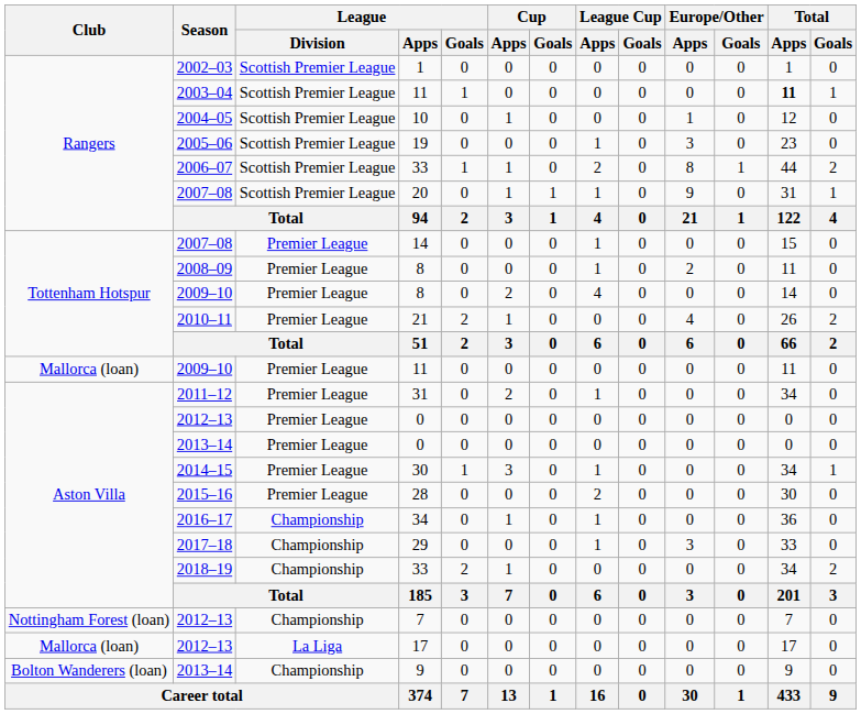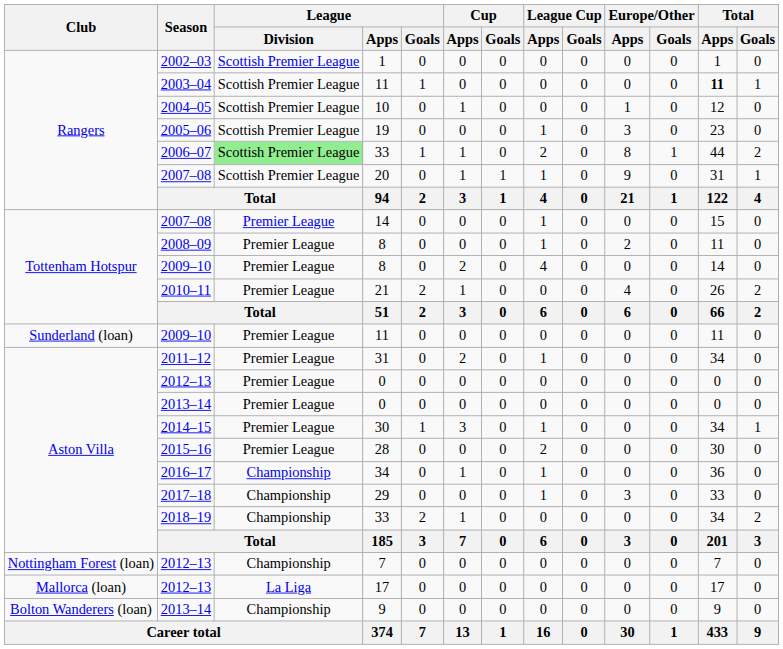 <table class="wikitable" style="text-align: center">
 <tr>
 <th rowspan="2">Club</th>
 <th rowspan="2">Season</th>
 <th colspan="3">League</th>
 <th colspan="2">Cup</th>
 <th colspan="2">League Cup</th>
 <th colspan="2">Europe/Other</th>
 <th colspan="2">Total</th>
 </tr>
 <tr>
 <th>Division</th>
 <th>Apps</th>
 <th>Goals</th>
 <th>Apps</th>
 <th>Goals</th>
 <th>Apps</th>
 <th>Goals</th>
 <th>Apps</th>
 <th>Goals</th>
 <th>Apps</th>
 <th>Goals</th>
 </tr>
 <tr>
 <td rowspan="7"><a href='#'>Rangers</a></td>
 <td><a href='#'>2002–03</a></td>
 <td><a href='#'>Scottish Premier League</a></td>
 <td>1</td>
 <td>0</td>
 <td>0</td>
 <td>0</td>
 <td>0</td>
 <td>0</td>
 <td>0</td>
 <td>0</td>
 <td>1</td>
 <td>0</td>
 </tr>
 <tr>
 <td><a href='#'>2003–04</a></td>
 <td>Scottish Premier League</td>
 <td>11</td>
 <td>1</td>
 <td>0</td>
 <td>0</td>
 <td>0</td>
 <td>0</td>
 <td>0</td>
 <td>0</td>
 <td><strong>11</strong></td>
 <td>1</td>
 </tr>
 <tr>
 <td><a href='#'>2004–05</a></td>
 <td>Scottish Premier League</td>
 <td>10</td>
 <td>0</td>
 <td>1</td>
 <td>0</td>
 <td>0</td>
 <td>0</td>
 <td>1</td>
 <td>0</td>
 <td>12</td>
 <td>0</td>
 </tr>
 <tr>
 <td><a href='#'>2005–06</a></td>
 <td>Scottish Premier League</td>
 <td>19</td>
 <td>0</td>
 <td>0</td>
 <td>0</td>
 <td>1</td>
 <td>0</td>
 <td>3</td>
 <td>0</td>
 <td>23</td>
 <td>0</td>
 </tr>
 <tr>
 <td><a href='#'>2006–07</a></td>
-<td>Scottish Premier League</td>
+<td style="background: lightgreen;">Scottish Premier League</td>
 <td>33</td>
 <td>1</td>
 <td>1</td>
 <td>0</td>
 <td>2</td>
 <td>0</td>
 <td>8</td>
 <td>1</td>
 <td>44</td>
 <td>2</td>
 </tr>
 <tr>
 <td><a href='#'>2007–08</a></td>
 <td>Scottish Premier League</td>
 <td>20</td>
 <td>0</td>
 <td>1</td>
 <td>1</td>
 <td>1</td>
 <td>0</td>
 <td>9</td>
 <td>0</td>
 <td>31</td>
 <td>1</td>
 </tr>
 <tr>
 <th colspan="2">Total</th>
 <th>94</th>
 <th>2</th>
 <th>3</th>
 <th>1</th>
 <th>4</th>
 <th>0</th>
 <th>21</th>
 <th>1</th>
 <th>122</th>
 <th>4</th>
 </tr>
 <tr>
 <td rowspan="5"><a href='#'>Tottenham Hotspur</a></td>
 <td><a href='#'>2007–08</a></td>
 <td><a href='#'>Premier League</a></td>
 <td>14</td>
 <td>0</td>
 <td>0</td>
 <td>0</td>
 <td>1</td>
 <td>0</td>
 <td>0</td>
 <td>0</td>
 <td>15</td>
 <td>0</td>
 </tr>
 <tr>
 <td><a href='#'>2008–09</a></td>
 <td>Premier League</td>
 <td>8</td>
 <td>0</td>
 <td>0</td>
 <td>0</td>
 <td>1</td>
 <td>0</td>
 <td>2</td>
 <td>0</td>
 <td>11</td>
 <td>0</td>
 </tr>
 <tr>
 <td><a href='#'>2009–10</a></td>
 <td>Premier League</td>
 <td>8</td>
 <td>0</td>
 <td>2</td>
 <td>0</td>
 <td>4</td>
 <td>0</td>
 <td>0</td>
 <td>0</td>
 <td>14</td>
 <td>0</td>
 </tr>
 <tr>
 <td><a href='#'>2010–11</a></td>
 <td>Premier League</td>
 <td>21</td>
 <td>2</td>
 <td>1</td>
 <td>0</td>
 <td>0</td>
 <td>0</td>
 <td>4</td>
 <td>0</td>
 <td>26</td>
 <td>2</td>
 </tr>
 <tr>
 <th colspan="2">Total</th>
 <th>51</th>
 <th>2</th>
 <th>3</th>
 <th>0</th>
 <th>6</th>
 <th>0</th>
 <th>6</th>
 <th>0</th>
 <th>66</th>
 <th>2</th>
 </tr>
 <tr>
-<td><a href='#'>Mallorca</a> (loan)</td>
+<td><a href='#'>Sunderland</a> (loan)</td>
 <td><a href='#'>2009–10</a></td>
 <td>Premier League</td>
 <td>11</td>
 <td>0</td>
 <td>0</td>
 <td>0</td>
 <td>0</td>
 <td>0</td>
 <td>0</td>
 <td>0</td>
 <td>11</td>
 <td>0</td>
 </tr>
 <tr>
 <td rowspan="9"><a href='#'>Aston Villa</a></td>
 <td><a href='#'>2011–12</a></td>
 <td>Premier League</td>
 <td>31</td>
 <td>0</td>
 <td>2</td>
 <td>0</td>
 <td>1</td>
 <td>0</td>
 <td>0</td>
 <td>0</td>
 <td>34</td>
 <td>0</td>
 </tr>
 <tr>
 <td><a href='#'>2012–13</a></td>
 <td>Premier League</td>
 <td>0</td>
 <td>0</td>
 <td>0</td>
 <td>0</td>
 <td>0</td>
 <td>0</td>
 <td>0</td>
 <td>0</td>
 <td>0</td>
 <td>0</td>
 </tr>
 <tr>
 <td><a href='#'>2013–14</a></td>
 <td>Premier League</td>
 <td>0</td>
 <td>0</td>
 <td>0</td>
 <td>0</td>
 <td>0</td>
 <td>0</td>
 <td>0</td>
 <td>0</td>
 <td>0</td>
 <td>0</td>
 </tr>
 <tr>
 <td><a href='#'>2014–15</a></td>
 <td>Premier League</td>
 <td>30</td>
 <td>1</td>
 <td>3</td>
 <td>0</td>
 <td>1</td>
 <td>0</td>
 <td>0</td>
 <td>0</td>
 <td>34</td>
 <td>1</td>
 </tr>
 <tr>
 <td><a href='#'>2015–16</a></td>
 <td>Premier League</td>
 <td>28</td>
 <td>0</td>
 <td>0</td>
 <td>0</td>
 <td>2</td>
 <td>0</td>
 <td>0</td>
 <td>0</td>
 <td>30</td>
 <td>0</td>
 </tr>
 <tr>
 <td><a href='#'>2016–17</a></td>
 <td><a href='#'>Championship</a></td>
 <td>34</td>
 <td>0</td>
 <td>1</td>
 <td>0</td>
 <td>1</td>
 <td>0</td>
 <td>0</td>
 <td>0</td>
 <td>36</td>
 <td>0</td>
 </tr>
 <tr>
 <td><a href='#'>2017–18</a></td>
 <td>Championship</td>
 <td>29</td>
 <td>0</td>
 <td>0</td>
 <td>0</td>
 <td>1</td>
 <td>0</td>
 <td>3</td>
 <td>0</td>
 <td>33</td>
 <td>0</td>
 </tr>
 <tr>
 <td><a href='#'>2018–19</a></td>
 <td>Championship</td>
 <td>33</td>
 <td>2</td>
 <td>1</td>
 <td>0</td>
 <td>0</td>
 <td>0</td>
 <td>0</td>
 <td>0</td>
 <td>34</td>
 <td>2</td>
 </tr>
 <tr>
 <th colspan="2">Total</th>
 <th>185</th>
 <th>3</th>
 <th>7</th>
 <th>0</th>
 <th>6</th>
 <th>0</th>
 <th>3</th>
 <th>0</th>
 <th>201</th>
 <th>3</th>
 </tr>
 <tr>
 <td><a href='#'>Nottingham Forest</a> (loan)</td>
 <td><a href='#'>2012–13</a></td>
 <td>Championship</td>
 <td>7</td>
 <td>0</td>
 <td>0</td>
 <td>0</td>
 <td>0</td>
 <td>0</td>
 <td>0</td>
 <td>0</td>
 <td>7</td>
 <td>0</td>
 </tr>
 <tr>
 <td><a href='#'>Mallorca</a> (loan)</td>
 <td><a href='#'>2012–13</a></td>
 <td><a href='#'>La Liga</a></td>
 <td>17</td>
 <td>0</td>
 <td>0</td>
 <td>0</td>
 <td>0</td>
 <td>0</td>
 <td>0</td>
 <td>0</td>
 <td>17</td>
 <td>0</td>
 </tr>
 <tr>
 <td><a href='#'>Bolton Wanderers</a> (loan)</td>
 <td><a href='#'>2013–14</a></td>
 <td>Championship</td>
 <td>9</td>
 <td>0</td>
 <td>0</td>
 <td>0</td>
 <td>0</td>
 <td>0</td>
 <td>0</td>
 <td>0</td>
 <td>9</td>
 <td>0</td>
 </tr>
 <tr>
 <th colspan="3">Career total</th>
 <th>374</th>
 <th>7</th>
 <th>13</th>
 <th>1</th>
 <th>16</th>
 <th>0</th>
 <th>30</th>
 <th>1</th>
 <th>433</th>
 <th>9</th>
 </tr>
 </table>
